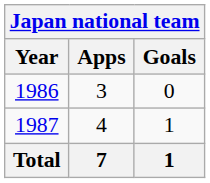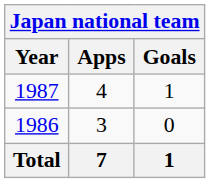 <table class="wikitable" style="text-align:center">
 <tr>
 <th colspan=3><a href='#'>Japan national team</a></th>
 </tr>
 <tr>
 <th>Year</th>
 <th>Apps</th>
 <th>Goals</th>
 </tr>
 <tr>
+<td><a href='#'>1987</a></td>
+<td>4</td>
+<td>1</td>
+</tr>
+<tr>
 <td><a href='#'>1986</a></td>
 <td>3</td>
 <td>0</td>
-</tr>
-<tr>
-<td><a href='#'>1987</a></td>
-<td>4</td>
-<td>1</td>
 </tr>
 <tr>
 <th>Total</th>
 <th>7</th>
 <th>1</th>
 </tr>
 </table>
